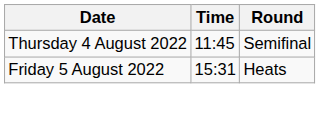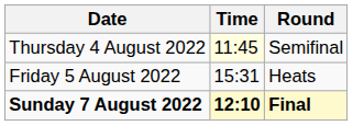 <table class="wikitable">
 <tr>
 <th>Date</th>
 <th>Time</th>
 <th>Round</th>
 </tr>
 <tr>
 <td>Thursday 4 August 2022</td>
-<td>11:45</td>
+<td style="background: lightyellow;">11:45</td>
 <td>Semifinal</td>
 </tr>
 <tr>
 <td>Friday 5 August 2022</td>
 <td>15:31</td>
 <td>Heats</td>
 </tr>
+<tr>
+<td><strong>Sunday 7 August 2022</strong></td>
+<td style=background:lemonchiffon><strong>12:10</strong></td>
+<td style=background:lemonchiffon><strong>Final</strong></td>
+</tr>
 </table>
